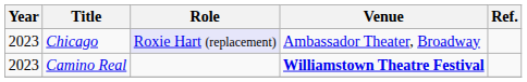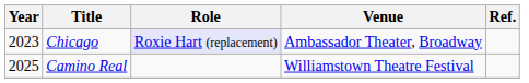 <table class="wikitable sortable">
 <tr>
 <th>Year</th>
 <th>Title</th>
 <th>Role</th>
 <th>Venue</th>
 <th class=unsortable>Ref.</th>
 </tr>
 <tr>
 <td>2023</td>
 <td><em><a href='#'>Chicago</a></em></td>
 <td style="background: lavender;"><a href='#'>Roxie Hart</a> <small> (replacement) </small></td>
 <td><a href='#'>Ambassador Theater</a>, <a href='#'>Broadway</a></td>
 <td></td>
 </tr>
 <tr>
-<td>2023</td>
+<td>2025</td>
 <td><em><a href='#'>Camino Real</a></em></td>
 <td></td>
-<td><strong><a href='#'>Williamstown Theatre Festival</a></strong></td>
+<td><a href='#'>Williamstown Theatre Festival</a></td>
 <td></td>
 </tr>
 <tr>
 </tr>
 </table>
